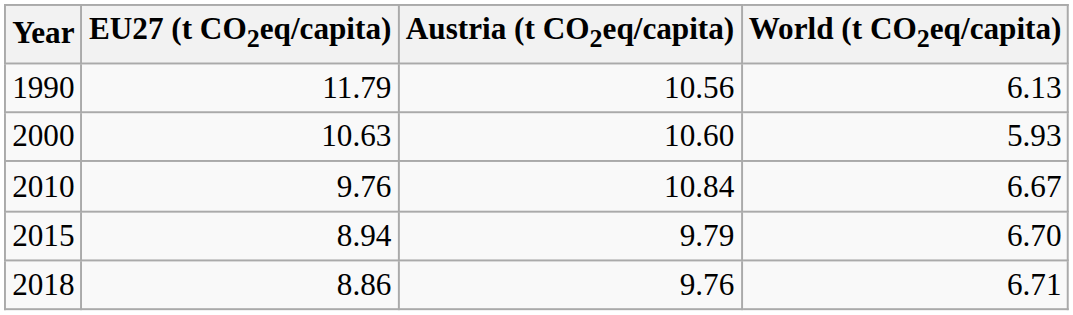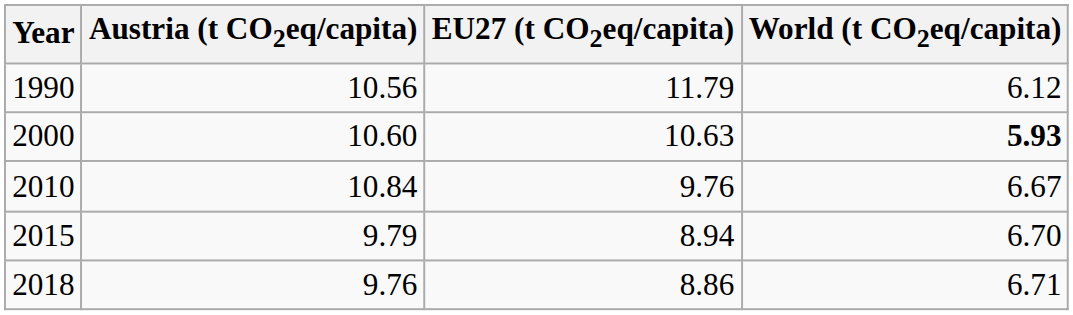 <table class="wikitable">
 <tr>
 <th style="text-align:right;">Year</th>
+<th>Austria (t CO<sub>2</sub>eq/capita)</th>
 <th>EU27 (t CO<sub>2</sub>eq/capita)</th>
-<th>Austria (t CO<sub>2</sub>eq/capita)</th>
 <th>World (t CO<sub>2</sub>eq/capita)</th>
 </tr>
 <tr style="text-align:right; ">
 <td>1990</td>
+<td>10.56</td>
 <td>11.79</td>
-<td>10.56</td>
-<td>6.13</td>
+<td>6.12</td>
 </tr>
 <tr style="text-align:right; ">
 <td>2000</td>
+<td>10.60</td>
 <td>10.63</td>
-<td>10.60</td>
-<td>5.93</td>
+<td><strong>5.93</strong></td>
 </tr>
 <tr style="text-align:right; ">
 <td>2010</td>
+<td>10.84</td>
 <td>9.76</td>
-<td>10.84</td>
 <td>6.67</td>
 </tr>
 <tr style="text-align:right; ">
 <td>2015</td>
+<td>9.79</td>
 <td>8.94</td>
-<td>9.79</td>
 <td>6.70</td>
 </tr>
 <tr style="text-align:right; ">
 <td>2018</td>
+<td>9.76</td>
 <td>8.86</td>
-<td>9.76</td>
 <td>6.71</td>
 </tr>
 </table>
